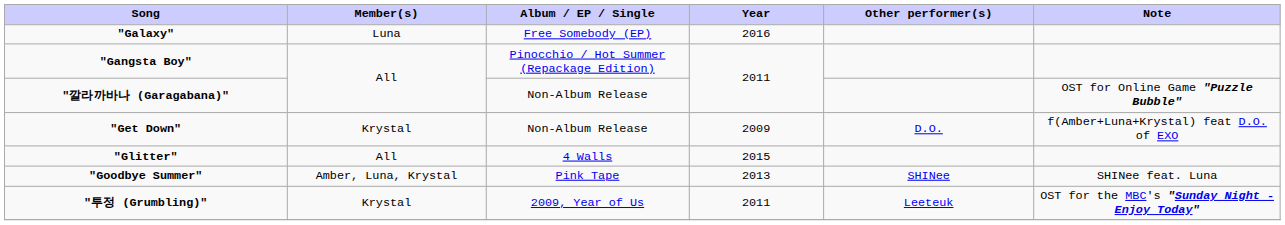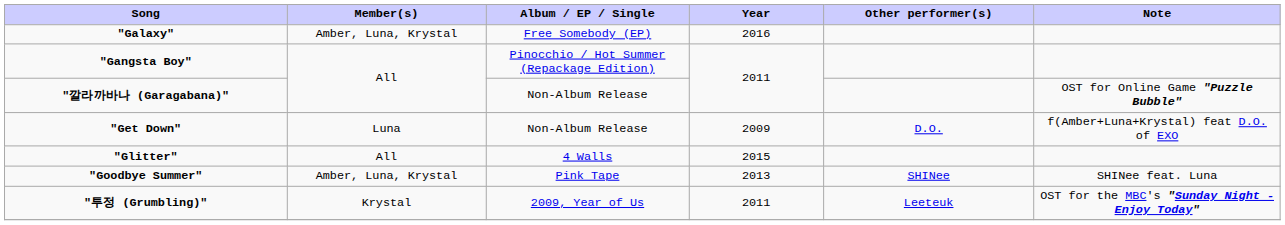 <table class="wikitable" style="margin:0.5em auto; clear:both; font-size:.9em; text-align:center; width:100%">
 <tr>
 <th width="500" style="background: #CCCCFF;">Song</th>
 <th width="350" style="background: #CCCCFF;">Member(s)</th>
 <th width="350" style="background: #CCCCFF;">Album / EP / Single</th>
 <th width="250" style="background: #CCCCFF;">Year</th>
 <th width="350" style="background: #CCCCFF;">Other performer(s)</th>
 <th width="350" style="background: #CCCCFF;">Note</th>
 </tr>
 <tr>
 <td><strong>"Galaxy"</strong></td>
-<td>Luna</td>
+<td>Amber, Luna, Krystal</td>
 <td><a href='#'>Free Somebody (EP)</a></td>
 <td>2016</td>
 <td></td>
 <td></td>
 </tr>
 <tr>
 <td><strong>"Gangsta Boy"</strong></td>
 <td rowspan="2">All</td>
 <td><a href='#'>Pinocchio / Hot Summer (Repackage Edition)</a></td>
 <td rowspan="2">2011</td>
 <td></td>
 <td></td>
 </tr>
 <tr>
 <td><strong>"깔라까바나 (Garagabana)"</strong></td>
 <td>Non-Album Release</td>
 <td></td>
 <td>OST for Online Game <strong><em>"Puzzle Bubble"</em></strong></td>
 </tr>
 <tr>
 <td><strong>"Get Down"</strong></td>
-<td>Krystal</td>
+<td>Luna</td>
 <td>Non-Album Release</td>
 <td>2009</td>
 <td><a href='#'>D.O.</a></td>
 <td>f(Amber+Luna+Krystal) feat <a href='#'>D.O.</a> of <a href='#'>EXO</a></td>
 </tr>
 <tr>
 <td><strong>"Glitter"</strong></td>
 <td>All</td>
 <td><a href='#'>4 Walls</a></td>
 <td>2015</td>
 <td></td>
 <td></td>
 </tr>
 <tr>
 <td><strong>"Goodbye Summer"</strong></td>
 <td>Amber, Luna, Krystal</td>
 <td><a href='#'>Pink Tape</a></td>
 <td>2013</td>
 <td><a href='#'>SHINee</a></td>
 <td>SHINee feat. Luna</td>
 </tr>
 <tr>
 <td><strong>"투정 (Grumbling)"</strong></td>
 <td>Krystal</td>
 <td><a href='#'>2009, Year of Us</a></td>
 <td>2011</td>
 <td><a href='#'>Leeteuk</a></td>
 <td>OST for the <a href='#'>MBC</a>'s <strong><em>"<a href='#'>Sunday Night - Enjoy Today</a>"</em></strong></td>
 </tr>
 <tr>
 </tr>
 </table>
